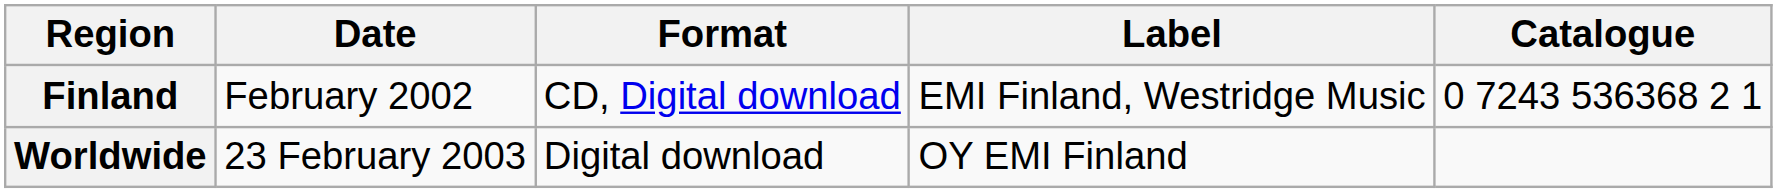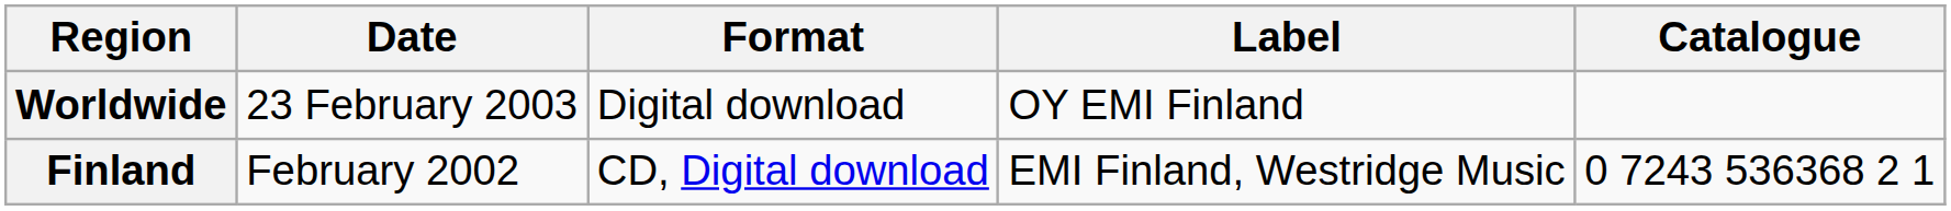 <table class="wikitable plainrowheaders">
 <tr>
 <th scope="col">Region</th>
 <th scope="col">Date</th>
 <th scope="col">Format</th>
 <th scope="col">Label</th>
 <th scope="col">Catalogue</th>
 </tr>
 <tr>
+<th scope="row">Worldwide </th>
+<td>23 February 2003</td>
+<td>Digital download</td>
+<td>OY EMI Finland</td>
+<td></td>
+</tr>
+<tr>
 <th scope="row">Finland</th>
 <td>February 2002</td>
 <td>CD, <a href='#'>Digital download</a></td>
 <td>EMI Finland, Westridge Music</td>
 <td>0 7243 536368 2 1</td>
 </tr>
-<tr>
-<th scope="row">Worldwide </th>
-<td>23 February 2003</td>
-<td>Digital download</td>
-<td>OY EMI Finland</td>
-<td></td>
-</tr>
 </table>
